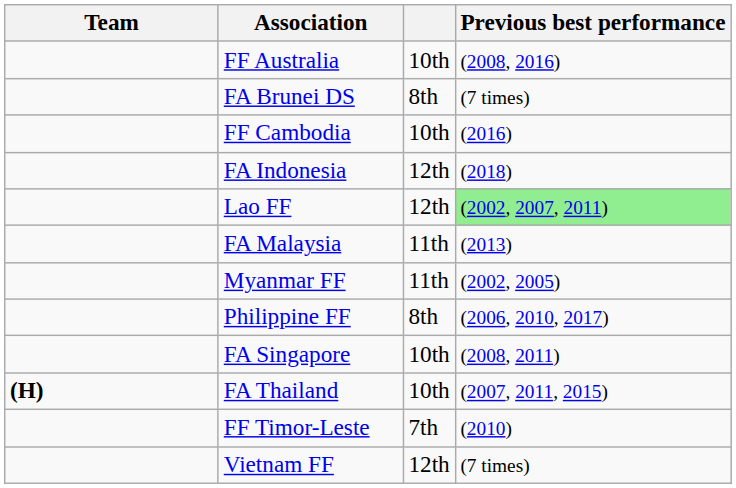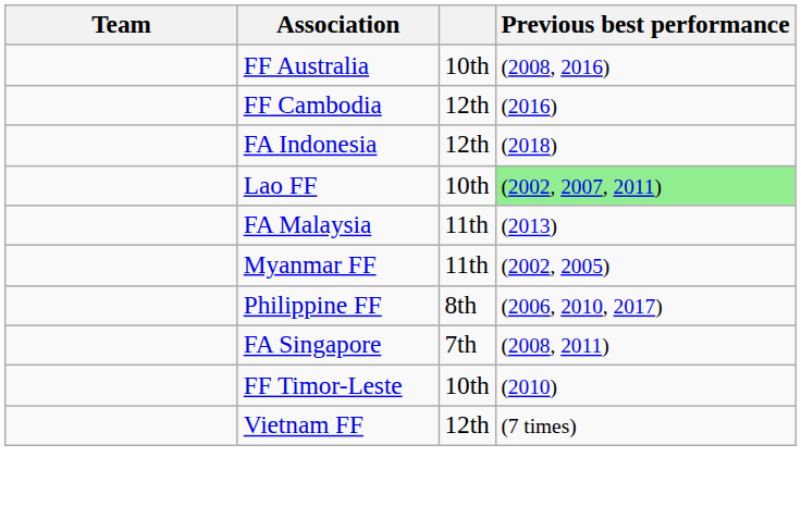 <table class="wikitable sortable">
 <tr>
 <th style="width:140px;">Team</th>
 <th style="width:120px;">Association</th>
 <th></th>
 <th>Previous best performance</th>
 </tr>
 <tr>
 <td></td>
 <td><a href='#'>FF Australia</a></td>
 <td>10th</td>
 <td> <small>(<a href='#'>2008</a>, <a href='#'>2016</a>)</small></td>
 </tr>
 <tr>
 <td></td>
-<td><a href='#'>FA Brunei DS</a></td>
-<td>8th</td>
-<td> <small>(7 times)</small></td>
-</tr>
-<tr>
-<td></td>
 <td><a href='#'>FF Cambodia</a></td>
-<td>10th</td>
+<td>12th</td>
 <td> <small>(<a href='#'>2016</a>)</small></td>
 </tr>
 <tr>
 <td></td>
 <td><a href='#'>FA Indonesia</a></td>
 <td>12th</td>
 <td> <small>(<a href='#'>2018</a>)</small></td>
 </tr>
 <tr>
 <td></td>
 <td><a href='#'>Lao FF</a></td>
-<td>12th</td>
+<td>10th</td>
 <td style="background: lightgreen;"> <small>(<a href='#'>2002</a>, <a href='#'>2007</a>, <a href='#'>2011</a>)</small></td>
 </tr>
 <tr>
 <td></td>
 <td><a href='#'>FA Malaysia</a></td>
 <td>11th</td>
 <td> <small>(<a href='#'>2013</a>)</small></td>
 </tr>
 <tr>
 <td></td>
 <td><a href='#'>Myanmar FF</a></td>
 <td>11th</td>
 <td> <small>(<a href='#'>2002</a>, <a href='#'>2005</a>)</small></td>
 </tr>
 <tr>
 <td></td>
 <td><a href='#'>Philippine FF</a></td>
 <td>8th</td>
 <td> <small>(<a href='#'>2006</a>, <a href='#'>2010</a>, <a href='#'>2017</a>)</small></td>
 </tr>
 <tr>
 <td></td>
 <td><a href='#'>FA Singapore</a></td>
-<td>10th</td>
+<td>7th</td>
 <td> <small>(<a href='#'>2008</a>, <a href='#'>2011</a>)</small></td>
-</tr>
-<tr>
-<td> <strong>(H)</strong></td>
-<td><a href='#'>FA Thailand</a></td>
-<td>10th</td>
-<td> <small>(<a href='#'>2007</a>, <a href='#'>2011</a>, <a href='#'>2015</a>)</small></td>
 </tr>
 <tr>
 <td></td>
 <td><a href='#'>FF Timor-Leste</a></td>
-<td>7th</td>
+<td>10th</td>
 <td> <small>(<a href='#'>2010</a>)</small></td>
 </tr>
 <tr>
 <td></td>
 <td><a href='#'>Vietnam FF</a></td>
 <td>12th</td>
 <td> <small>(7 times)</small></td>
 </tr>
 </table>
